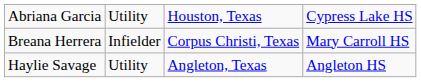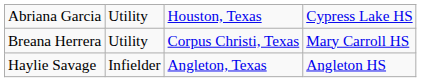 <table class="wikitable">
 <tr>
 <td>Abriana Garcia</td>
 <td>Utility</td>
 <td><a href='#'>Houston, Texas</a></td>
 <td><a href='#'>Cypress Lake HS</a></td>
 </tr>
 <tr>
 <td>Breana Herrera</td>
-<td>Infielder</td>
+<td>Utility</td>
 <td><a href='#'>Corpus Christi, Texas</a></td>
 <td><a href='#'>Mary Carroll HS</a></td>
 </tr>
 <tr>
 <td>Haylie Savage</td>
-<td>Utility</td>
+<td>Infielder</td>
 <td><a href='#'>Angleton, Texas</a></td>
 <td><a href='#'>Angleton HS</a></td>
 </tr>
 </table>
